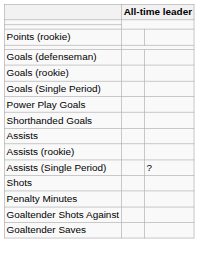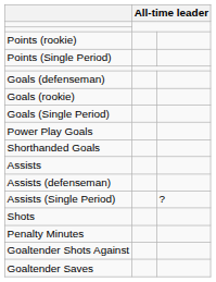 <table class="wikitable">
 <tr>
 <th></th>
 <th colspan="2">All-time leader</th>
 </tr>
 <tr>
 <td Points></td>
 </tr>
 <tr>
 <td Points (defenseman)></td>
 </tr>
 <tr>
 <td>Points (rookie)</td>
+<td></td>
+<td></td>
+</tr>
+<tr>
+<td>Points (Single Period)</td>
 <td></td>
 <td></td>
 </tr>
 <tr>
 <td Goals></td>
 </tr>
 <tr>
 <td>Goals (defenseman)</td>
 <td></td>
 <td></td>
 </tr>
 <tr>
 <td>Goals (rookie)</td>
 <td></td>
 <td></td>
 </tr>
 <tr>
 <td>Goals (Single Period)</td>
 <td></td>
 <td></td>
 </tr>
 <tr>
 <td>Power Play Goals</td>
 <td></td>
 <td></td>
 </tr>
 <tr>
 <td>Shorthanded Goals</td>
 <td></td>
 <td></td>
 </tr>
 <tr>
 <td>Assists</td>
 <td></td>
 <td></td>
 </tr>
 <tr>
-<td>Assists (rookie)</td>
+<td>Assists (defenseman)</td>
 <td></td>
 <td></td>
 </tr>
 <tr>
 <td>Assists (Single Period)</td>
 <td></td>
 <td>?</td>
 </tr>
 <tr>
 <td>Shots</td>
 <td></td>
 <td></td>
 </tr>
 <tr>
 <td>Penalty Minutes</td>
 <td></td>
 <td></td>
 </tr>
 <tr>
 <td>Goaltender Shots Against</td>
 <td></td>
 <td></td>
 </tr>
 <tr>
 <td>Goaltender Saves</td>
 <td></td>
 <td></td>
 </tr>
 </table>
